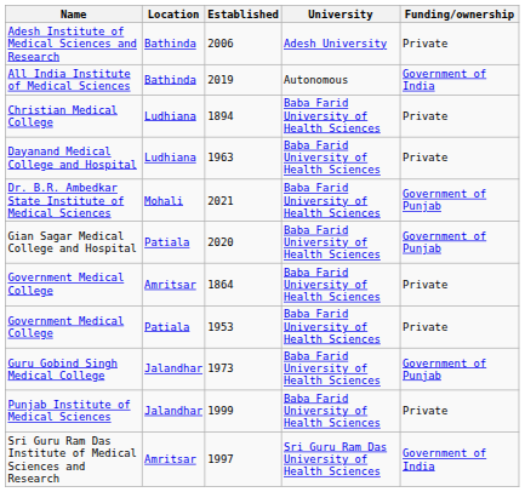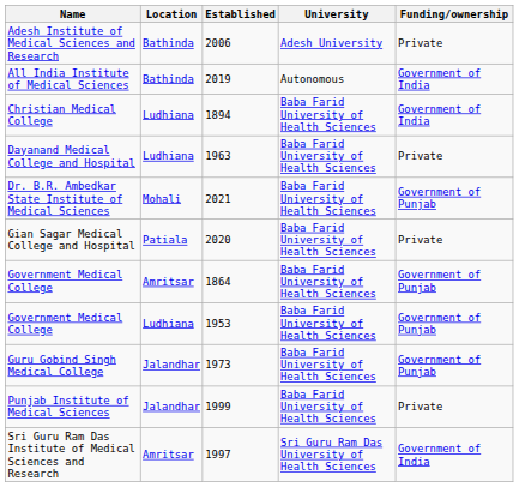 <table class="wikitable sortable" style="width:100%">
 <tr>
 <th>Name</th>
 <th>Location</th>
 <th>Established</th>
 <th>University</th>
 <th>Funding/ownership</th>
 </tr>
 <tr>
 <td><a href='#'>Adesh Institute of Medical Sciences and Research</a></td>
 <td><a href='#'>Bathinda</a></td>
 <td>2006</td>
 <td><a href='#'>Adesh University</a></td>
 <td>Private</td>
 </tr>
 <tr>
 <td><a href='#'>All India Institute of Medical Sciences</a></td>
 <td><a href='#'>Bathinda</a></td>
 <td>2019</td>
 <td>Autonomous</td>
 <td><a href='#'>Government of India</a></td>
 </tr>
 <tr>
 <td><a href='#'>Christian Medical College</a></td>
 <td><a href='#'>Ludhiana</a></td>
 <td>1894</td>
 <td><a href='#'>Baba Farid University of Health Sciences</a></td>
-<td>Private</td>
+<td><a href='#'>Government of India</a></td>
 </tr>
 <tr>
 <td><a href='#'>Dayanand Medical College and Hospital</a></td>
 <td><a href='#'>Ludhiana</a></td>
 <td>1963</td>
 <td><a href='#'>Baba Farid University of Health Sciences</a></td>
 <td>Private</td>
 </tr>
 <tr>
 <td><a href='#'>Dr. B.R. Ambedkar State Institute of Medical Sciences</a></td>
 <td><a href='#'>Mohali</a></td>
 <td>2021</td>
 <td><a href='#'>Baba Farid University of Health Sciences</a></td>
 <td><a href='#'>Government of Punjab</a></td>
 </tr>
 <tr>
 <td>Gian Sagar Medical College and Hospital</td>
 <td><a href='#'>Patiala</a></td>
 <td>2020</td>
 <td><a href='#'>Baba Farid University of Health Sciences</a></td>
-<td><a href='#'>Government of Punjab</a></td>
+<td>Private</td>
 </tr>
 <tr>
 <td><a href='#'>Government Medical College</a></td>
 <td><a href='#'>Amritsar</a></td>
 <td>1864</td>
 <td><a href='#'>Baba Farid University of Health Sciences</a></td>
-<td>Private</td>
+<td><a href='#'>Government of Punjab</a></td>
 </tr>
 <tr>
 <td><a href='#'>Government Medical College</a></td>
-<td><a href='#'>Patiala</a></td>
+<td><a href='#'>Ludhiana</a></td>
 <td>1953</td>
 <td><a href='#'>Baba Farid University of Health Sciences</a></td>
-<td>Private</td>
+<td><a href='#'>Government of Punjab</a></td>
 </tr>
 <tr>
 <td><a href='#'>Guru Gobind Singh Medical College</a></td>
 <td><a href='#'>Jalandhar</a></td>
 <td>1973</td>
 <td><a href='#'>Baba Farid University of Health Sciences</a></td>
 <td><a href='#'>Government of Punjab</a></td>
 </tr>
 <tr>
 <td><a href='#'>Punjab Institute of Medical Sciences</a></td>
 <td><a href='#'>Jalandhar</a></td>
 <td>1999</td>
 <td><a href='#'>Baba Farid University of Health Sciences</a></td>
 <td>Private</td>
 </tr>
 <tr>
 <td>Sri Guru Ram Das Institute of Medical Sciences and Research</td>
 <td><a href='#'>Amritsar</a></td>
 <td>1997</td>
 <td><a href='#'>Sri Guru Ram Das University of Health Sciences</a></td>
 <td><a href='#'>Government of India</a></td>
 </tr>
 </table>
